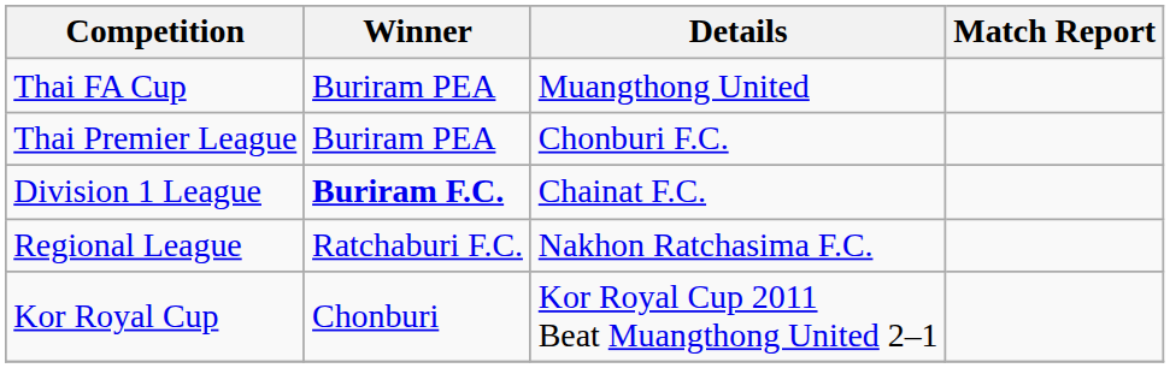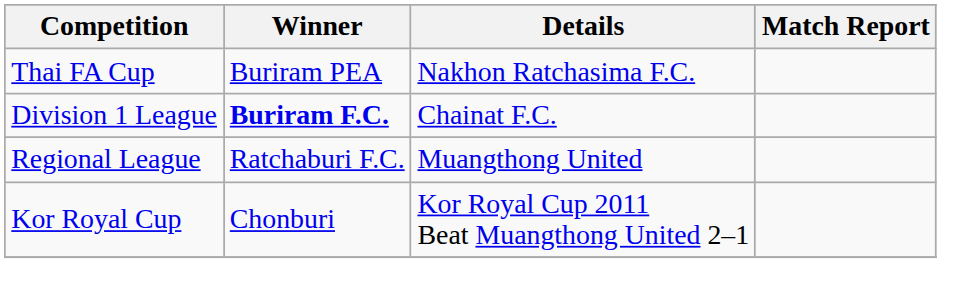 <table class="wikitable">
 <tr>
 <th>Competition</th>
 <th>Winner</th>
 <th>Details</th>
 <th>Match Report</th>
 </tr>
 <tr>
 <td><a href='#'>Thai FA Cup</a></td>
 <td><a href='#'>Buriram PEA</a></td>
-<td><a href='#'>Muangthong United</a></td>
-<td></td>
-</tr>
-<tr>
-<td><a href='#'>Thai Premier League</a></td>
-<td><a href='#'>Buriram PEA</a></td>
-<td><a href='#'>Chonburi F.C.</a></td>
+<td><a href='#'>Nakhon Ratchasima F.C.</a></td>
 <td></td>
 </tr>
 <tr>
 <td><a href='#'>Division 1 League</a></td>
 <td><strong><a href='#'>Buriram F.C.</a></strong></td>
 <td><a href='#'>Chainat F.C.</a></td>
 <td></td>
 </tr>
 <tr>
 <td><a href='#'>Regional League</a></td>
 <td><a href='#'>Ratchaburi F.C.</a></td>
-<td><a href='#'>Nakhon Ratchasima F.C.</a></td>
+<td><a href='#'>Muangthong United</a></td>
 <td></td>
 </tr>
 <tr>
 <td><a href='#'>Kor Royal Cup</a></td>
 <td><a href='#'>Chonburi</a></td>
 <td><a href='#'>Kor Royal Cup 2011</a><br>Beat <a href='#'>Muangthong United</a> 2–1</td>
 <td></td>
 </tr>
 <tr>
 </tr>
 </table>
